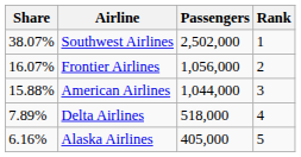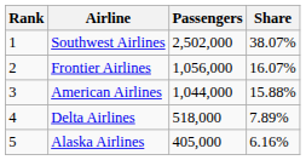 <table class="wikitable sortable" style="font-size: 95%">
 <tr>
-<th>Share</th>
+<th>Rank</th>
 <th>Airline</th>
 <th>Passengers</th>
-<th>Rank</th>
+<th>Share</th>
 </tr>
 <tr>
-<td>38.07%</td>
+<td>1</td>
 <td><a href='#'>Southwest Airlines</a></td>
 <td>2,502,000</td>
-<td>1</td>
+<td>38.07%</td>
 </tr>
 <tr>
-<td>16.07%</td>
+<td>2</td>
 <td><a href='#'>Frontier Airlines</a></td>
 <td>1,056,000</td>
-<td>2</td>
+<td>16.07%</td>
 </tr>
 <tr>
-<td>15.88%</td>
+<td>3</td>
 <td><a href='#'>American Airlines</a></td>
 <td>1,044,000</td>
-<td>3</td>
+<td>15.88%</td>
 </tr>
 <tr>
-<td>7.89%</td>
+<td>4</td>
 <td><a href='#'>Delta Airlines</a></td>
 <td>518,000</td>
-<td>4</td>
+<td>7.89%</td>
 </tr>
 <tr>
-<td>6.16%</td>
+<td>5</td>
 <td><a href='#'>Alaska Airlines</a></td>
 <td>405,000</td>
-<td>5</td>
+<td>6.16%</td>
 </tr>
 </table>
